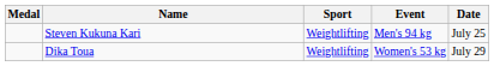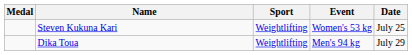 <table class="wikitable sortable">
 <tr>
 <th>Medal</th>
 <th width=350px>Name</th>
 <th>Sport</th>
 <th>Event</th>
 <th>Date</th>
 </tr>
 <tr>
 <td></td>
 <td><a href='#'>Steven Kukuna Kari</a></td>
 <td><a href='#'>Weightlifting</a></td>
-<td><a href='#'>Men's 94 kg</a></td>
+<td><a href='#'>Women's 53 kg</a></td>
 <td>July 25</td>
 </tr>
 <tr>
 <td></td>
 <td><a href='#'>Dika Toua</a></td>
 <td><a href='#'>Weightlifting</a></td>
-<td><a href='#'>Women's 53 kg</a></td>
+<td><a href='#'>Men's 94 kg</a></td>
 <td>July 29</td>
 </tr>
 </table>
